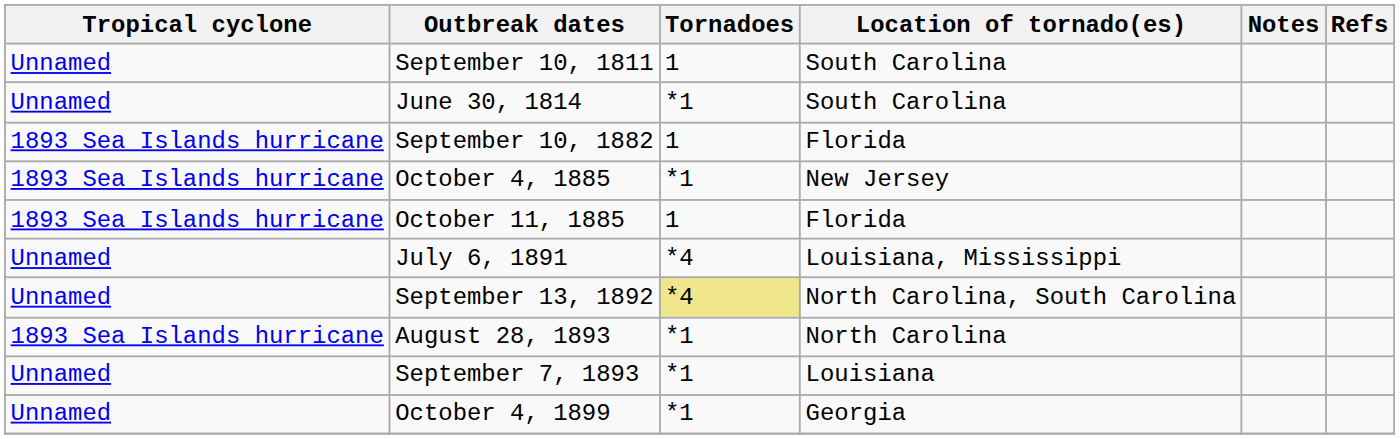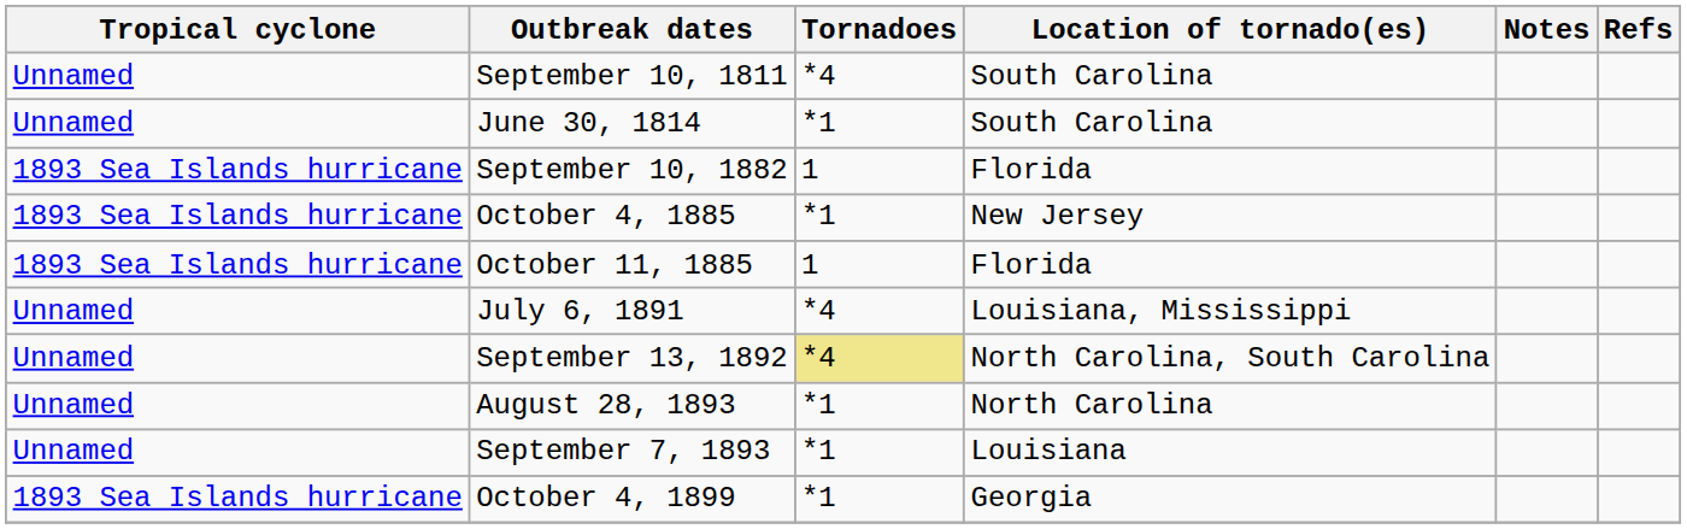 <table class="wikitable">
 <tr>
 <th>Tropical cyclone</th>
 <th>Outbreak dates</th>
 <th>Tornadoes</th>
 <th>Location of tornado(es)</th>
 <th>Notes</th>
 <th>Refs</th>
 </tr>
 <tr>
 <td><a href='#'>Unnamed</a></td>
 <td>September 10, 1811</td>
-<td>1</td>
+<td>*4</td>
 <td>South Carolina</td>
 <td></td>
 <td></td>
 </tr>
 <tr>
 <td><a href='#'>Unnamed</a></td>
 <td>June 30, 1814</td>
 <td>*1</td>
 <td>South Carolina</td>
 <td></td>
 <td></td>
 </tr>
 <tr>
 <td><a href='#'>1893 Sea Islands hurricane</a></td>
 <td>September 10, 1882</td>
 <td>1</td>
 <td>Florida</td>
 <td></td>
 <td></td>
 </tr>
 <tr>
 <td><a href='#'>1893 Sea Islands hurricane</a></td>
 <td>October 4, 1885</td>
 <td>*1</td>
 <td>New Jersey</td>
 <td></td>
 <td></td>
 </tr>
 <tr>
 <td><a href='#'>1893 Sea Islands hurricane</a></td>
 <td>October 11, 1885</td>
 <td>1</td>
 <td>Florida</td>
 <td></td>
 <td></td>
 </tr>
 <tr>
 <td><a href='#'>Unnamed</a></td>
 <td>July 6, 1891</td>
 <td>*4</td>
 <td>Louisiana, Mississippi</td>
 <td></td>
 <td></td>
 </tr>
 <tr>
 <td><a href='#'>Unnamed</a></td>
 <td>September 13, 1892</td>
 <td style="background: khaki;">*4</td>
 <td>North Carolina, South Carolina</td>
 <td></td>
 <td></td>
 </tr>
 <tr>
-<td><a href='#'>1893 Sea Islands hurricane</a></td>
+<td><a href='#'>Unnamed</a></td>
 <td>August 28, 1893</td>
 <td>*1</td>
 <td>North Carolina</td>
 <td></td>
 <td></td>
 </tr>
 <tr>
 <td><a href='#'>Unnamed</a></td>
 <td>September 7, 1893</td>
 <td>*1</td>
 <td>Louisiana</td>
 <td></td>
 <td></td>
 </tr>
 <tr>
-<td><a href='#'>Unnamed</a></td>
+<td><a href='#'>1893 Sea Islands hurricane</a></td>
 <td>October 4, 1899</td>
 <td>*1</td>
 <td>Georgia</td>
 <td></td>
 <td></td>
 </tr>
 <tr>
 </tr>
 </table>
